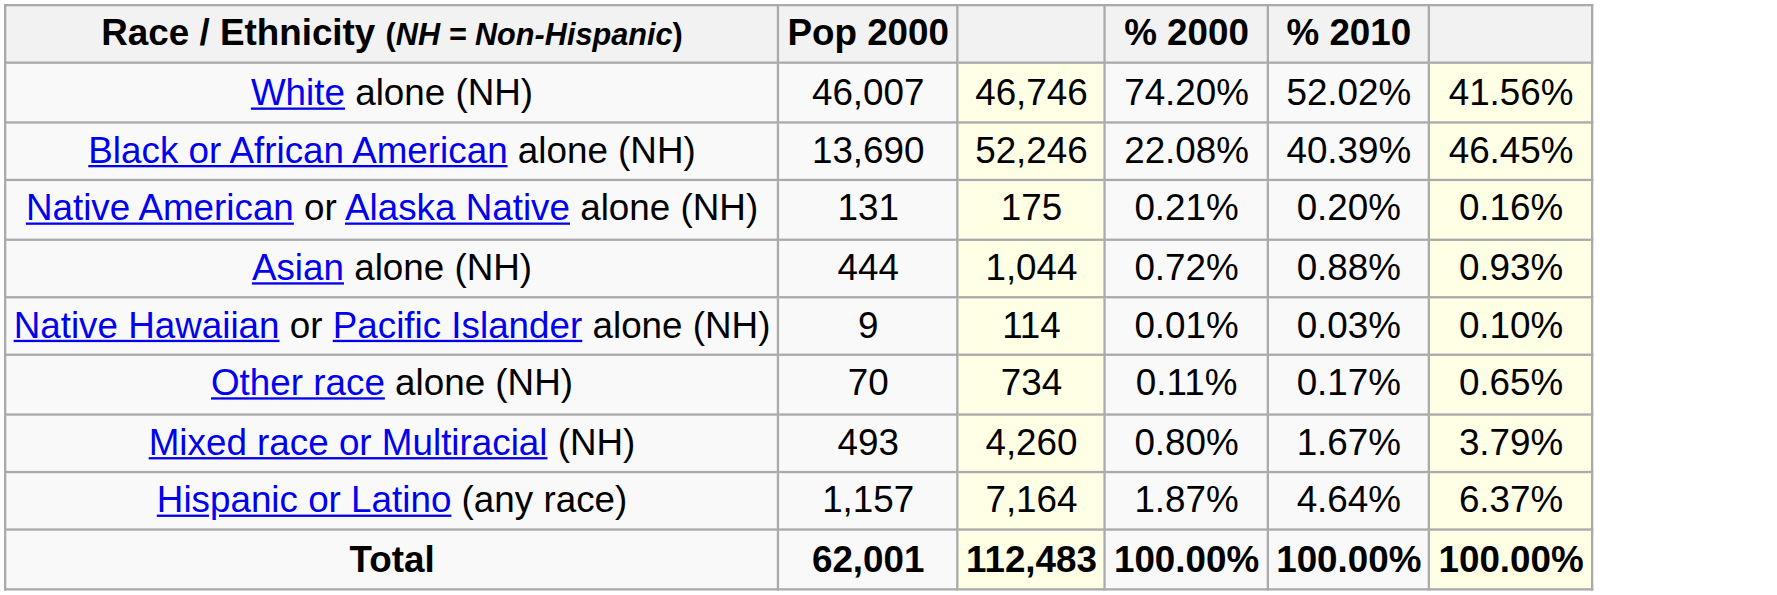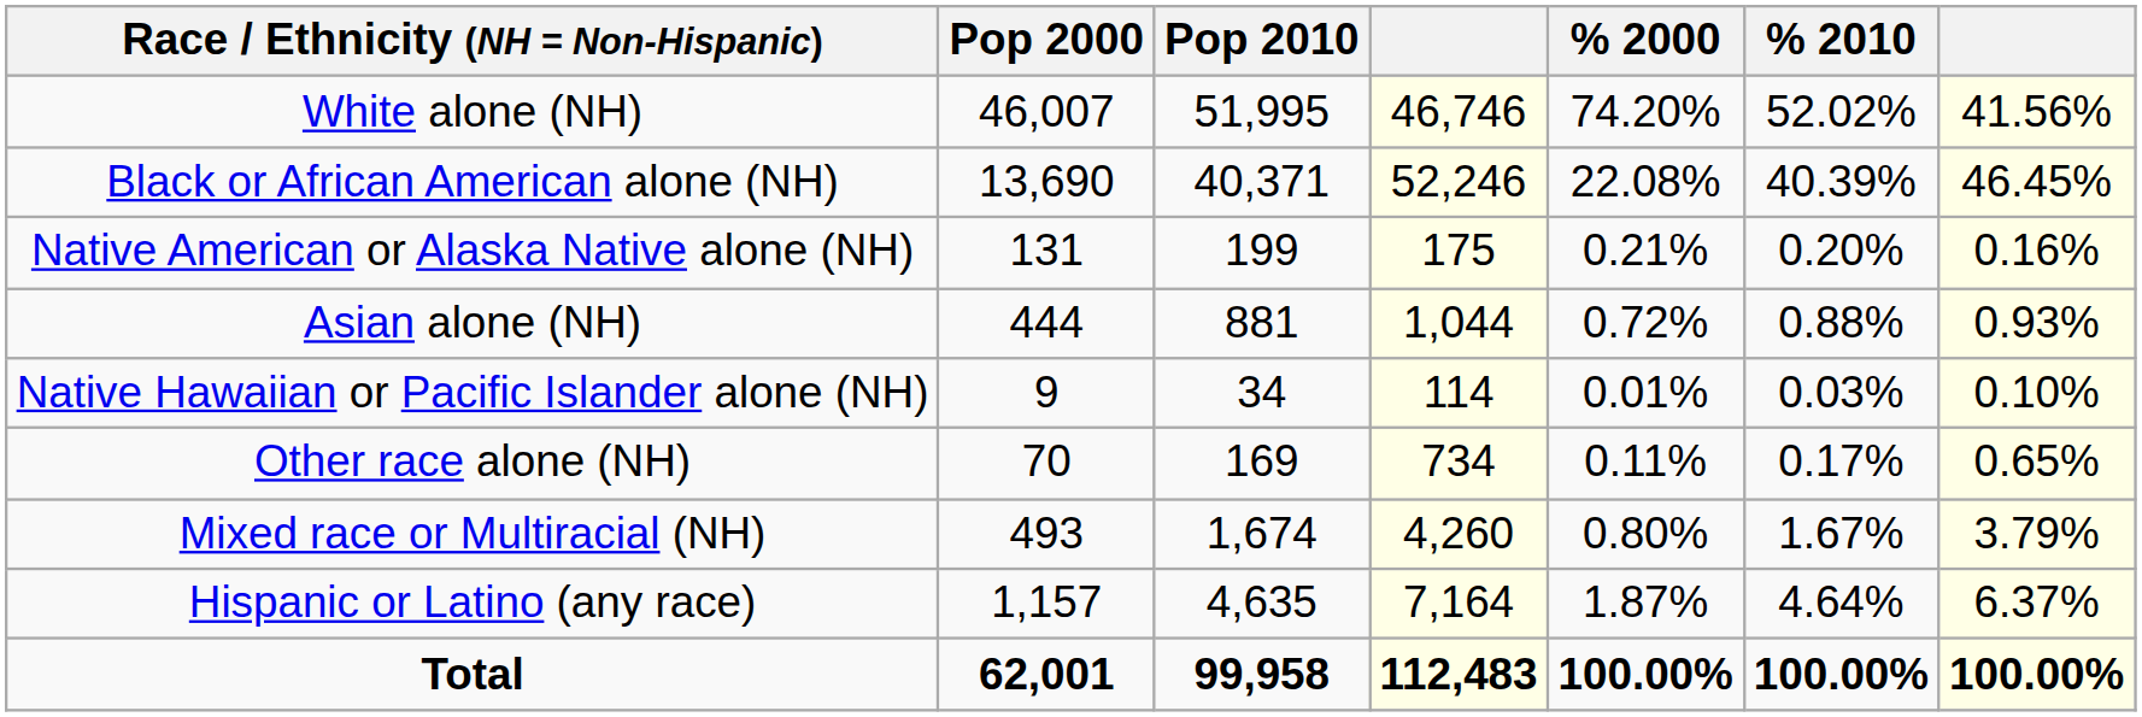 <table class="wikitable" style="text-align:center;">
 <tr>
 <th>Race / Ethnicity <small>(<em>NH = Non-Hispanic</em>)</small></th>
 <th>Pop 2000</th>
+<th>Pop 2010</th>
 <th></th>
 <th>% 2000</th>
 <th>% 2010</th>
 <th></th>
 </tr>
 <tr>
 <td><a href='#'>White</a> alone (NH)</td>
 <td>46,007</td>
+<td>51,995</td>
 <td style="background: #ffffe6;">46,746</td>
 <td>74.20%</td>
 <td>52.02%</td>
 <td style="background: #ffffe6;">41.56%</td>
 </tr>
 <tr>
 <td><a href='#'>Black or African American</a> alone (NH)</td>
 <td>13,690</td>
+<td>40,371</td>
 <td style="background: #ffffe6;">52,246</td>
 <td>22.08%</td>
 <td>40.39%</td>
 <td style="background: #ffffe6;">46.45%</td>
 </tr>
 <tr>
 <td><a href='#'>Native American</a> or <a href='#'>Alaska Native</a> alone (NH)</td>
 <td>131</td>
+<td>199</td>
 <td style="background: #ffffe6;">175</td>
 <td>0.21%</td>
 <td>0.20%</td>
 <td style="background: #ffffe6;">0.16%</td>
 </tr>
 <tr>
 <td><a href='#'>Asian</a> alone (NH)</td>
 <td>444</td>
+<td>881</td>
 <td style="background: #ffffe6;">1,044</td>
 <td>0.72%</td>
 <td>0.88%</td>
 <td style="background: #ffffe6;">0.93%</td>
 </tr>
 <tr>
 <td><a href='#'>Native Hawaiian</a> or <a href='#'>Pacific Islander</a> alone (NH)</td>
 <td>9</td>
+<td>34</td>
 <td style="background: #ffffe6;">114</td>
 <td>0.01%</td>
 <td>0.03%</td>
 <td style="background: #ffffe6;">0.10%</td>
 </tr>
 <tr>
 <td><a href='#'>Other race</a> alone (NH)</td>
 <td>70</td>
+<td>169</td>
 <td style="background: #ffffe6;">734</td>
 <td>0.11%</td>
 <td>0.17%</td>
 <td style="background: #ffffe6;">0.65%</td>
 </tr>
 <tr>
 <td><a href='#'>Mixed race or Multiracial</a> (NH)</td>
 <td>493</td>
+<td>1,674</td>
 <td style="background: #ffffe6;">4,260</td>
 <td>0.80%</td>
 <td>1.67%</td>
 <td style="background: #ffffe6;">3.79%</td>
 </tr>
 <tr>
 <td><a href='#'>Hispanic or Latino</a> (any race)</td>
 <td>1,157</td>
+<td>4,635</td>
 <td style="background: #ffffe6;">7,164</td>
 <td>1.87%</td>
 <td>4.64%</td>
 <td style="background: #ffffe6;">6.37%</td>
 </tr>
 <tr>
 <td><strong>Total</strong></td>
 <td><strong>62,001</strong></td>
+<td><strong>99,958</strong></td>
 <td style="background: #ffffe6;"><strong>112,483</strong></td>
 <td><strong>100.00%</strong></td>
 <td><strong>100.00%</strong></td>
 <td style="background: #ffffe6;"><strong>100.00%</strong></td>
 </tr>
 </table>
